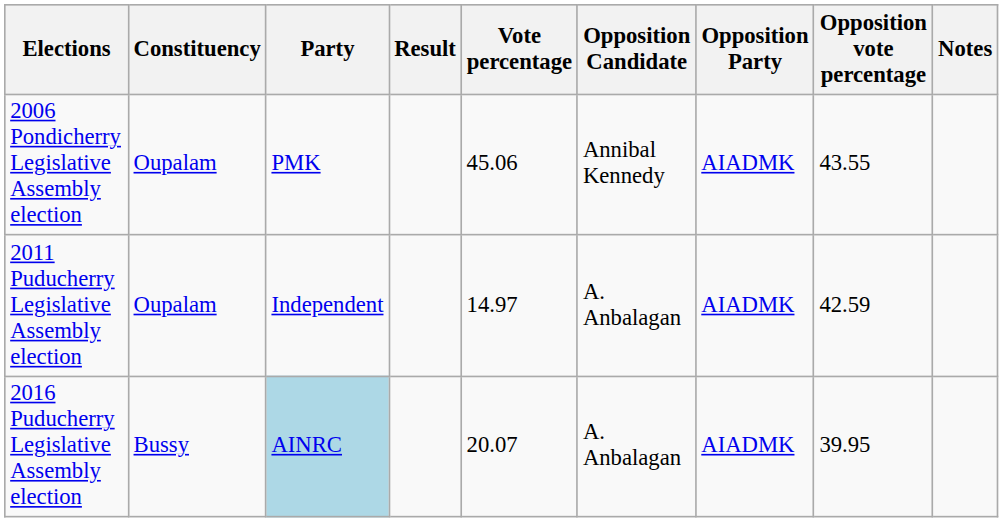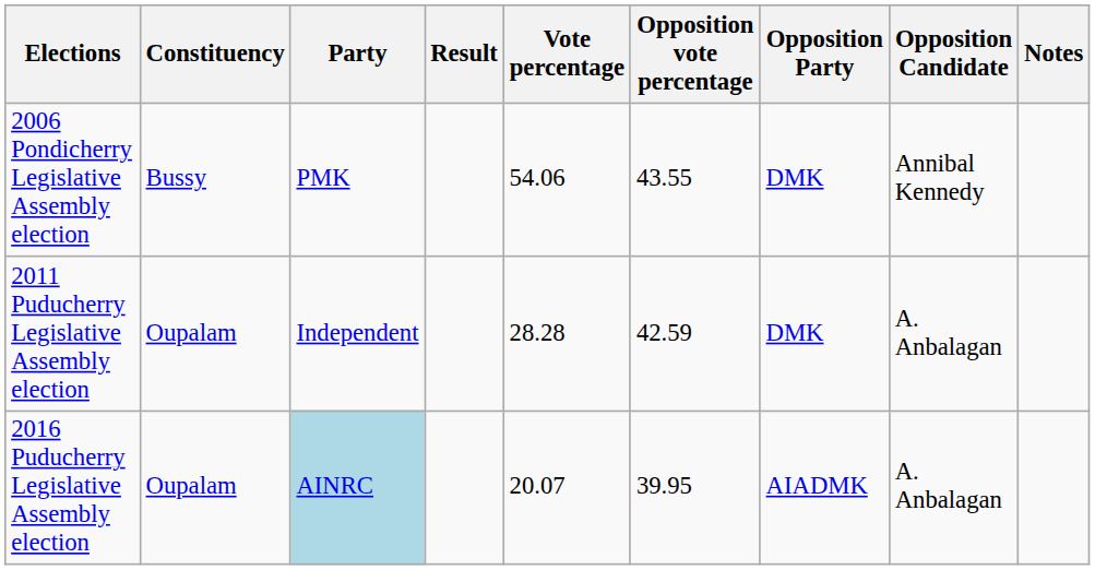 <table class="sortable wikitable"style="font-size: 87%">
 <tr>
 <th>Elections</th>
 <th>Constituency</th>
 <th>Party</th>
 <th>Result</th>
 <th>Vote percentage</th>
+<th>Opposition vote percentage</th>
+<th>Opposition Party</th>
 <th>Opposition Candidate</th>
-<th>Opposition Party</th>
-<th>Opposition vote percentage</th>
 <th>Notes</th>
 </tr>
 <tr>
 <td><a href='#'>2006 Pondicherry Legislative Assembly election</a></td>
-<td><a href='#'>Oupalam</a></td>
+<td><a href='#'> Bussy</a></td>
 <td><a href='#'>PMK</a></td>
 <td></td>
-<td>45.06</td>
+<td>54.06</td>
+<td>43.55</td>
+<td><a href='#'>DMK</a></td>
 <td>Annibal Kennedy</td>
-<td><a href='#'>AIADMK</a></td>
-<td>43.55</td>
 <td></td>
 </tr>
 <tr>
 <td><a href='#'>2011 Puducherry Legislative Assembly election</a></td>
 <td><a href='#'>Oupalam</a></td>
 <td><a href='#'>Independent</a></td>
 <td></td>
-<td>14.97</td>
+<td>28.28</td>
+<td>42.59</td>
+<td><a href='#'>DMK</a></td>
 <td>A. Anbalagan</td>
-<td><a href='#'>AIADMK</a></td>
-<td>42.59</td>
 <td></td>
 </tr>
 <tr>
 <td><a href='#'>2016 Puducherry Legislative Assembly election</a></td>
-<td><a href='#'> Bussy</a></td>
+<td><a href='#'>Oupalam</a></td>
 <td style="background: lightblue;"><a href='#'>AINRC</a></td>
 <td></td>
 <td>20.07</td>
+<td>39.95</td>
+<td><a href='#'>AIADMK</a></td>
 <td>A. Anbalagan</td>
-<td><a href='#'>AIADMK</a></td>
-<td>39.95</td>
 <td></td>
 </tr>
 </table>
